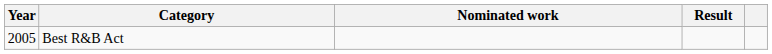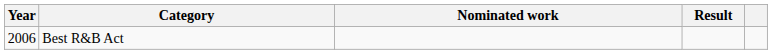 <table class=wikitable>
 <tr>
 <th scope="col" style="width:1em;">Year</th>
 <th scope="col" style="width:33em;">Category</th>
 <th scope="col" style="width:39em;">Nominated work</th>
 <th scope="col" style="width:5em;">Result</th>
 <th scope="col" style="width:2em;"></th>
 </tr>
 <tr>
-<td>2005</td>
+<td>2006</td>
 <td>Best R&B Act</td>
 <td></td>
 <td></td>
 <td></td>
 </tr>
 </table>
